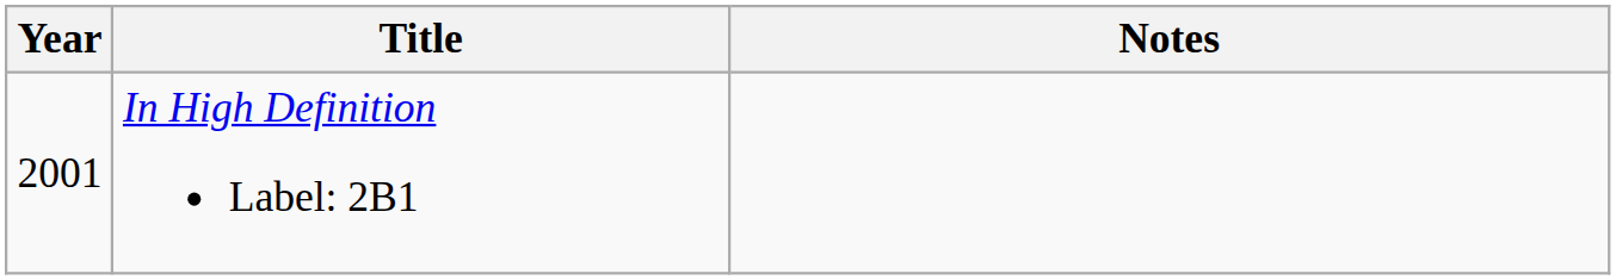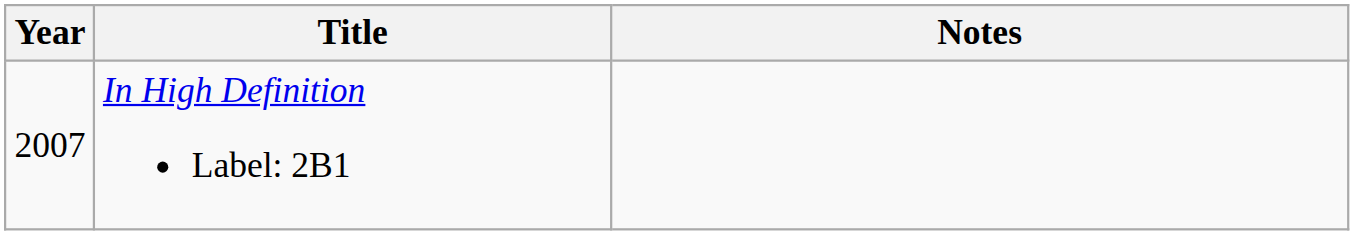 <table class="wikitable">
 <tr>
 <th style="width:33px;">Year</th>
 <th style="width:225px;">Title</th>
 <th style="width:325px;">Notes</th>
 </tr>
 <tr>
-<td style="text-align:center;">2001</td>
+<td style="text-align:center;">2007</td>
 <td><em><a href='#'>In High Definition</a></em><br><ul><li>Label: 2B1</li></ul></td>
 <td></td>
 </tr>
 </table>
